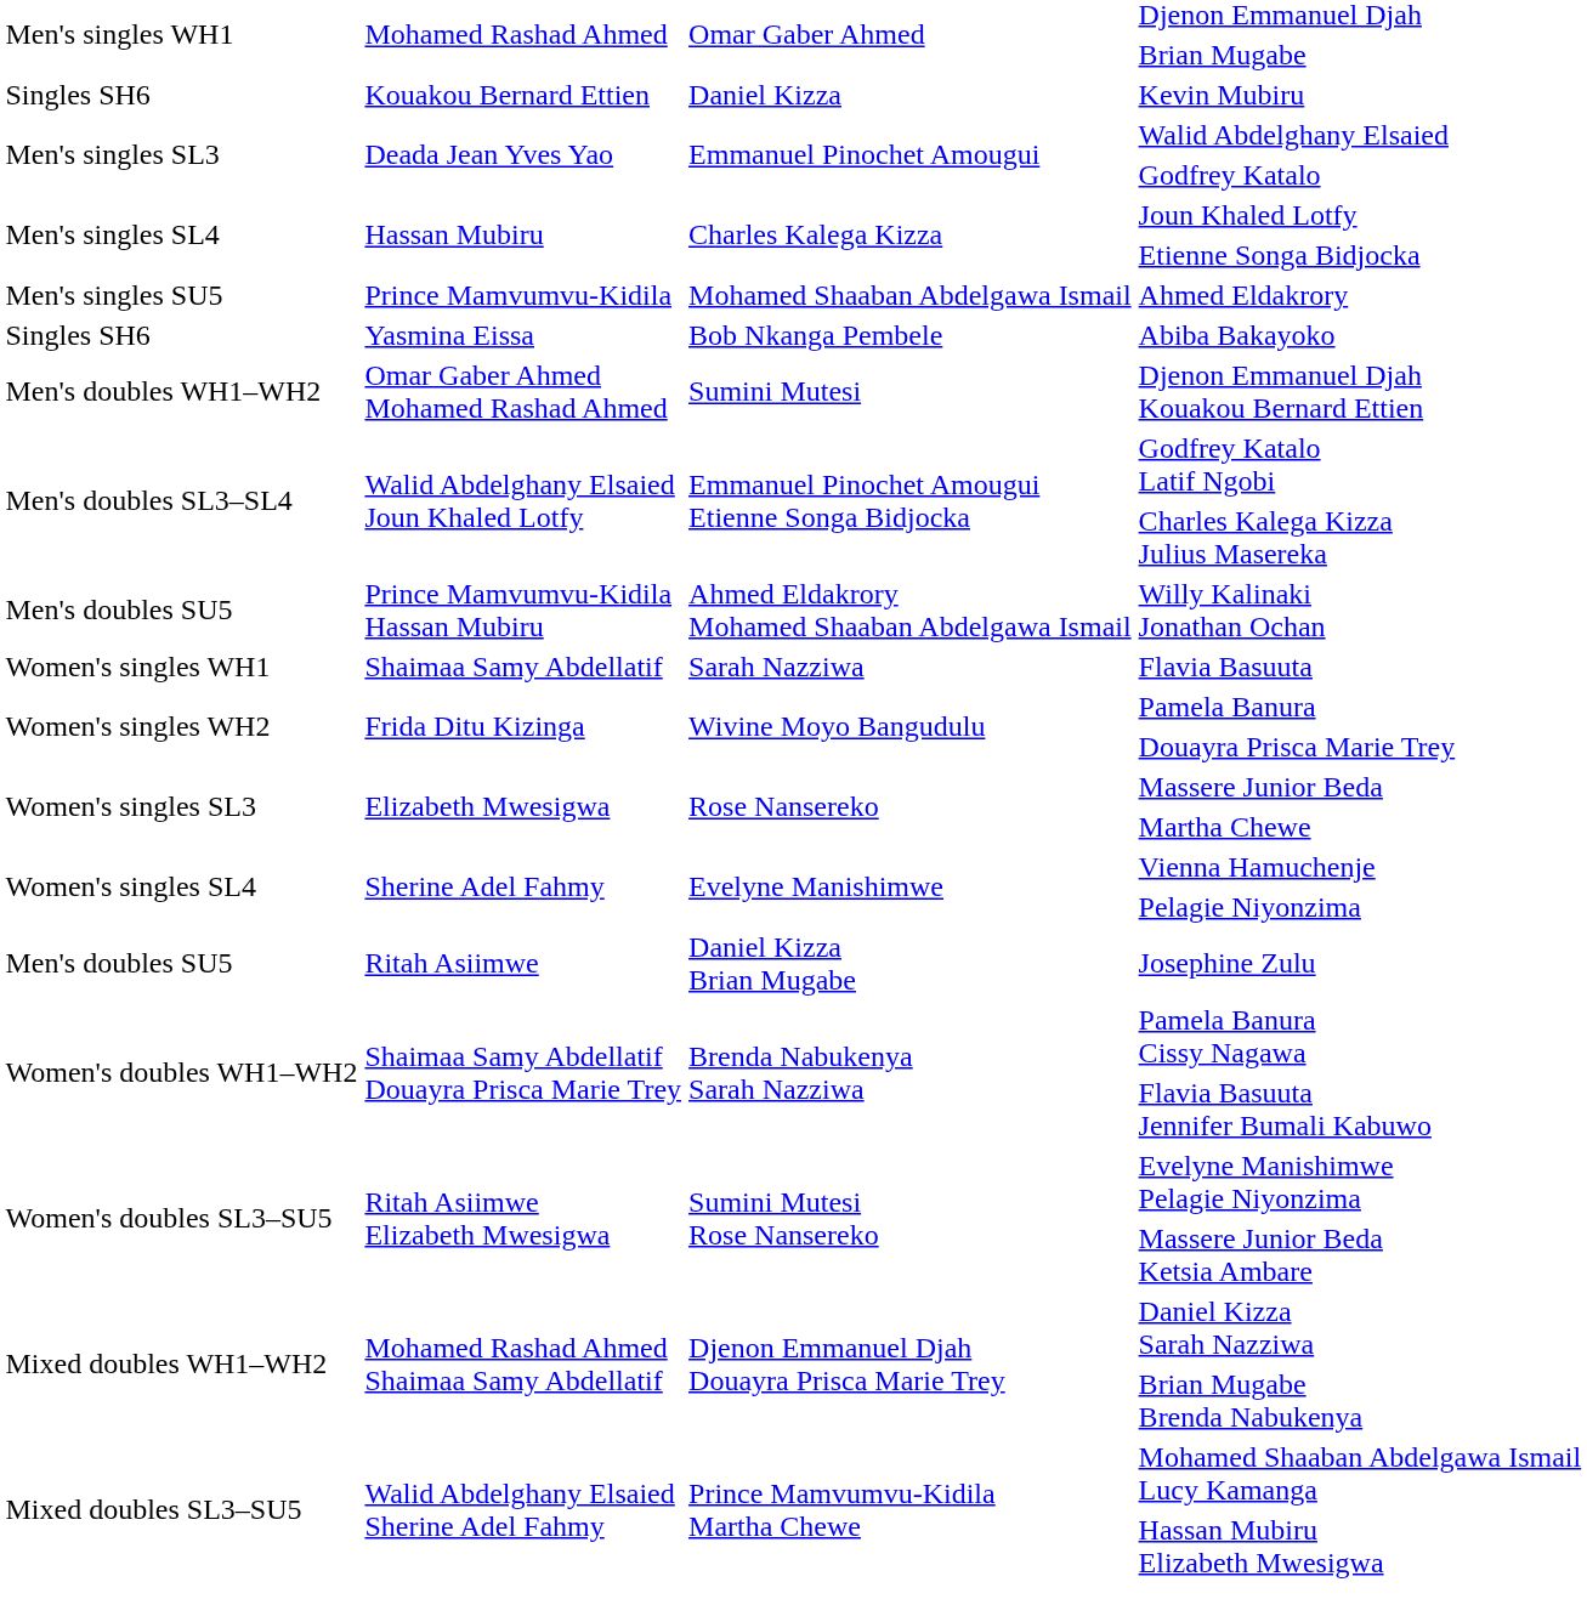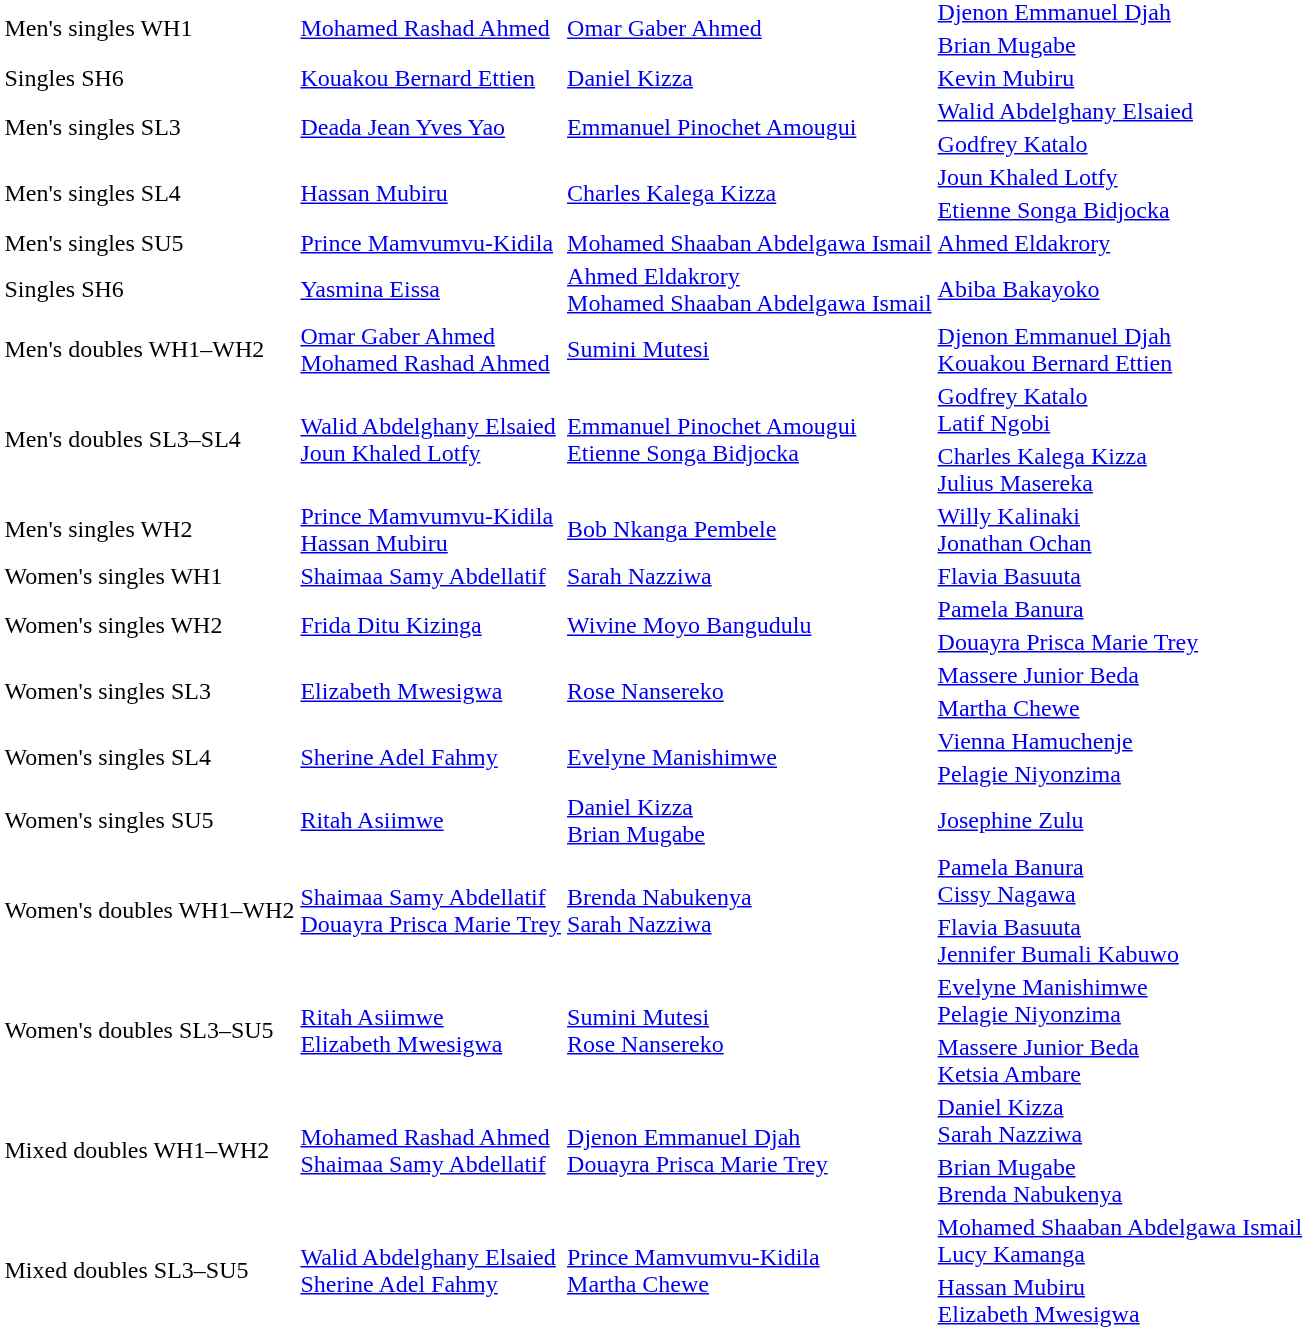 <table>
 <tr>
 <td rowspan="2">Men's singles WH1</td>
 <td rowspan="2"> <a href='#'>Mohamed Rashad Ahmed</a></td>
 <td rowspan="2"> <a href='#'>Omar Gaber Ahmed</a></td>
 <td> <a href='#'>Djenon Emmanuel Djah</a></td>
 </tr>
 <tr>
 <td> <a href='#'>Brian Mugabe</a></td>
 </tr>
 <tr>
 <td>Singles SH6</td>
 <td> <a href='#'>Kouakou Bernard Ettien</a></td>
 <td> <a href='#'>Daniel Kizza</a></td>
 <td> <a href='#'>Kevin Mubiru</a></td>
 </tr>
 <tr>
 <td rowspan="2">Men's singles SL3</td>
 <td rowspan="2"> <a href='#'>Deada Jean Yves Yao</a></td>
 <td rowspan="2"> <a href='#'>Emmanuel Pinochet Amougui</a></td>
 <td> <a href='#'>Walid Abdelghany Elsaied</a></td>
 </tr>
 <tr>
 <td> <a href='#'>Godfrey Katalo</a></td>
 </tr>
 <tr>
 <td rowspan="2">Men's singles SL4</td>
 <td rowspan="2"> <a href='#'>Hassan Mubiru</a></td>
 <td rowspan="2"> <a href='#'>Charles Kalega Kizza</a></td>
 <td> <a href='#'>Joun Khaled Lotfy</a></td>
 </tr>
 <tr>
 <td> <a href='#'>Etienne Songa Bidjocka</a></td>
 </tr>
 <tr>
 <td>Men's singles SU5</td>
 <td> <a href='#'>Prince Mamvumvu-Kidila</a></td>
 <td> <a href='#'>Mohamed Shaaban Abdelgawa Ismail</a></td>
 <td> <a href='#'>Ahmed Eldakrory</a></td>
 </tr>
 <tr>
 <td>Singles SH6</td>
 <td> <a href='#'>Yasmina Eissa</a></td>
-<td> <a href='#'>Bob Nkanga Pembele</a></td>
+<td> <a href='#'>Ahmed Eldakrory</a><br> <a href='#'>Mohamed Shaaban Abdelgawa Ismail</a></td>
 <td> <a href='#'>Abiba Bakayoko</a></td>
 </tr>
 <tr>
 <td>Men's doubles WH1–WH2</td>
 <td> <a href='#'>Omar Gaber Ahmed</a> <br> <a href='#'>Mohamed Rashad Ahmed</a></td>
 <td> <a href='#'>Sumini Mutesi</a></td>
 <td> <a href='#'>Djenon Emmanuel Djah</a><br> <a href='#'>Kouakou Bernard Ettien</a></td>
 </tr>
 <tr>
 <td rowspan="2">Men's doubles SL3–SL4</td>
 <td rowspan="2"> <a href='#'>Walid Abdelghany Elsaied</a> <br> <a href='#'>Joun Khaled Lotfy</a></td>
 <td rowspan="2"> <a href='#'>Emmanuel Pinochet Amougui</a> <br> <a href='#'>Etienne Songa Bidjocka</a></td>
 <td> <a href='#'>Godfrey Katalo</a> <br> <a href='#'>Latif Ngobi</a></td>
 </tr>
 <tr>
 <td> <a href='#'>Charles Kalega Kizza</a> <br> <a href='#'>Julius Masereka</a></td>
 </tr>
 <tr>
-<td>Men's doubles SU5</td>
+<td>Men's singles WH2</td>
 <td> <a href='#'>Prince Mamvumvu-Kidila</a><br> <a href='#'>Hassan Mubiru</a></td>
-<td> <a href='#'>Ahmed Eldakrory</a><br> <a href='#'>Mohamed Shaaban Abdelgawa Ismail</a></td>
+<td> <a href='#'>Bob Nkanga Pembele</a></td>
 <td> <a href='#'>Willy Kalinaki</a><br> <a href='#'>Jonathan Ochan</a></td>
 </tr>
 <tr>
 <td>Women's singles WH1</td>
 <td> <a href='#'>Shaimaa Samy Abdellatif</a></td>
 <td> <a href='#'>Sarah Nazziwa</a></td>
 <td> <a href='#'>Flavia Basuuta</a></td>
 </tr>
 <tr>
 <td rowspan="2">Women's singles WH2</td>
 <td rowspan="2"> <a href='#'>Frida Ditu Kizinga</a></td>
 <td rowspan="2"> <a href='#'>Wivine Moyo Bangudulu</a></td>
 <td> <a href='#'>Pamela Banura</a></td>
 </tr>
 <tr>
 <td> <a href='#'>Douayra Prisca Marie Trey</a></td>
 </tr>
 <tr>
 <td rowspan="2">Women's singles SL3</td>
 <td rowspan="2"> <a href='#'>Elizabeth Mwesigwa</a></td>
 <td rowspan="2"> <a href='#'>Rose Nansereko</a></td>
 <td> <a href='#'>Massere Junior Beda</a></td>
 </tr>
 <tr>
 <td> <a href='#'>Martha Chewe</a></td>
 </tr>
 <tr>
 <td rowspan="2">Women's singles SL4</td>
 <td rowspan="2"> <a href='#'>Sherine Adel Fahmy</a></td>
 <td rowspan="2"> <a href='#'>Evelyne Manishimwe</a></td>
 <td> <a href='#'>Vienna Hamuchenje</a></td>
 </tr>
 <tr>
 <td> <a href='#'>Pelagie Niyonzima</a></td>
 </tr>
 <tr>
-<td>Men's doubles SU5</td>
+<td>Women's singles SU5</td>
 <td> <a href='#'>Ritah Asiimwe</a></td>
 <td> <a href='#'>Daniel Kizza</a> <br> <a href='#'>Brian Mugabe</a></td>
 <td> <a href='#'>Josephine Zulu</a></td>
 </tr>
 <tr>
 <td rowspan="2">Women's doubles WH1–WH2</td>
 <td rowspan="2"> <a href='#'>Shaimaa Samy Abdellatif</a> <br> <a href='#'>Douayra Prisca Marie Trey</a></td>
 <td rowspan="2"> <a href='#'>Brenda Nabukenya</a> <br> <a href='#'>Sarah Nazziwa</a></td>
 <td> <a href='#'>Pamela Banura</a> <br> <a href='#'>Cissy Nagawa</a></td>
 </tr>
 <tr>
 <td> <a href='#'>Flavia Basuuta</a> <br> <a href='#'>Jennifer Bumali Kabuwo</a></td>
 </tr>
 <tr>
 <td rowspan="2">Women's doubles SL3–SU5</td>
 <td rowspan="2"> <a href='#'>Ritah Asiimwe</a><br> <a href='#'>Elizabeth Mwesigwa</a></td>
 <td rowspan="2"> <a href='#'>Sumini Mutesi</a><br> <a href='#'>Rose Nansereko</a></td>
 <td> <a href='#'>Evelyne Manishimwe</a><br> <a href='#'>Pelagie Niyonzima</a></td>
 </tr>
 <tr>
 <td> <a href='#'>Massere Junior Beda</a><br> <a href='#'>Ketsia Ambare</a></td>
 </tr>
 <tr>
 <td rowspan="2">Mixed doubles WH1–WH2</td>
 <td rowspan="2"> <a href='#'>Mohamed Rashad Ahmed</a> <br> <a href='#'>Shaimaa Samy Abdellatif</a></td>
 <td rowspan="2"> <a href='#'>Djenon Emmanuel Djah</a> <br> <a href='#'>Douayra Prisca Marie Trey</a></td>
 <td> <a href='#'>Daniel Kizza</a><br> <a href='#'>Sarah Nazziwa</a></td>
 </tr>
 <tr>
 <td> <a href='#'>Brian Mugabe</a><br> <a href='#'>Brenda Nabukenya</a></td>
 </tr>
 <tr>
 <td rowspan="2">Mixed doubles SL3–SU5</td>
 <td rowspan="2"> <a href='#'>Walid Abdelghany Elsaied</a> <br> <a href='#'>Sherine Adel Fahmy</a></td>
 <td rowspan="2"> <a href='#'>Prince Mamvumvu-Kidila</a> <br> <a href='#'>Martha Chewe</a></td>
 <td> <a href='#'>Mohamed Shaaban Abdelgawa Ismail</a><br> <a href='#'>Lucy Kamanga</a></td>
 </tr>
 <tr>
 <td> <a href='#'>Hassan Mubiru</a><br> <a href='#'>Elizabeth Mwesigwa</a></td>
 </tr>
 </table>
